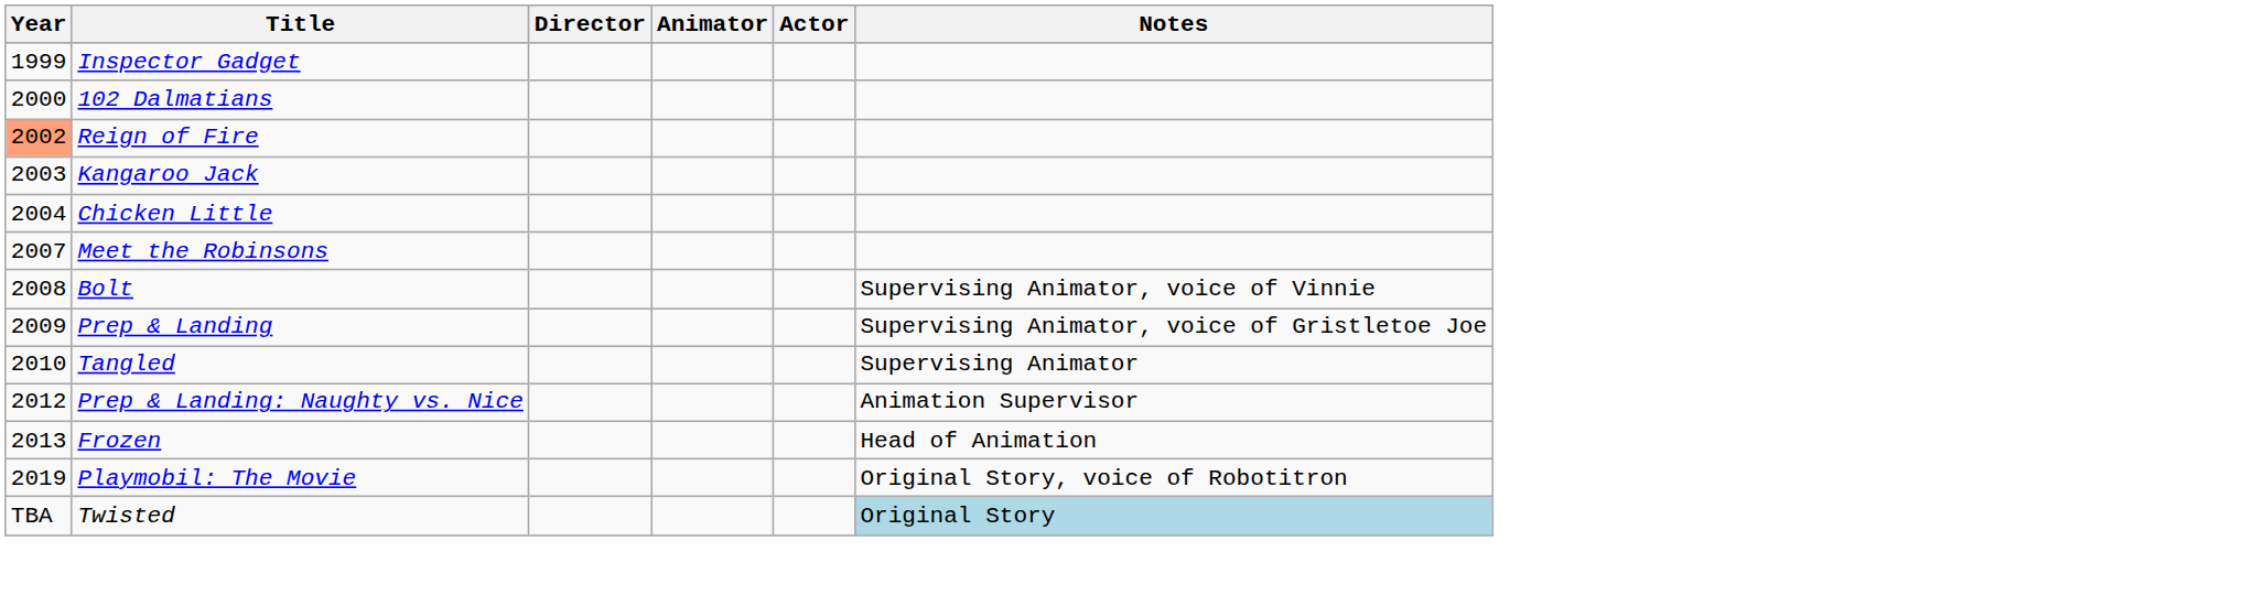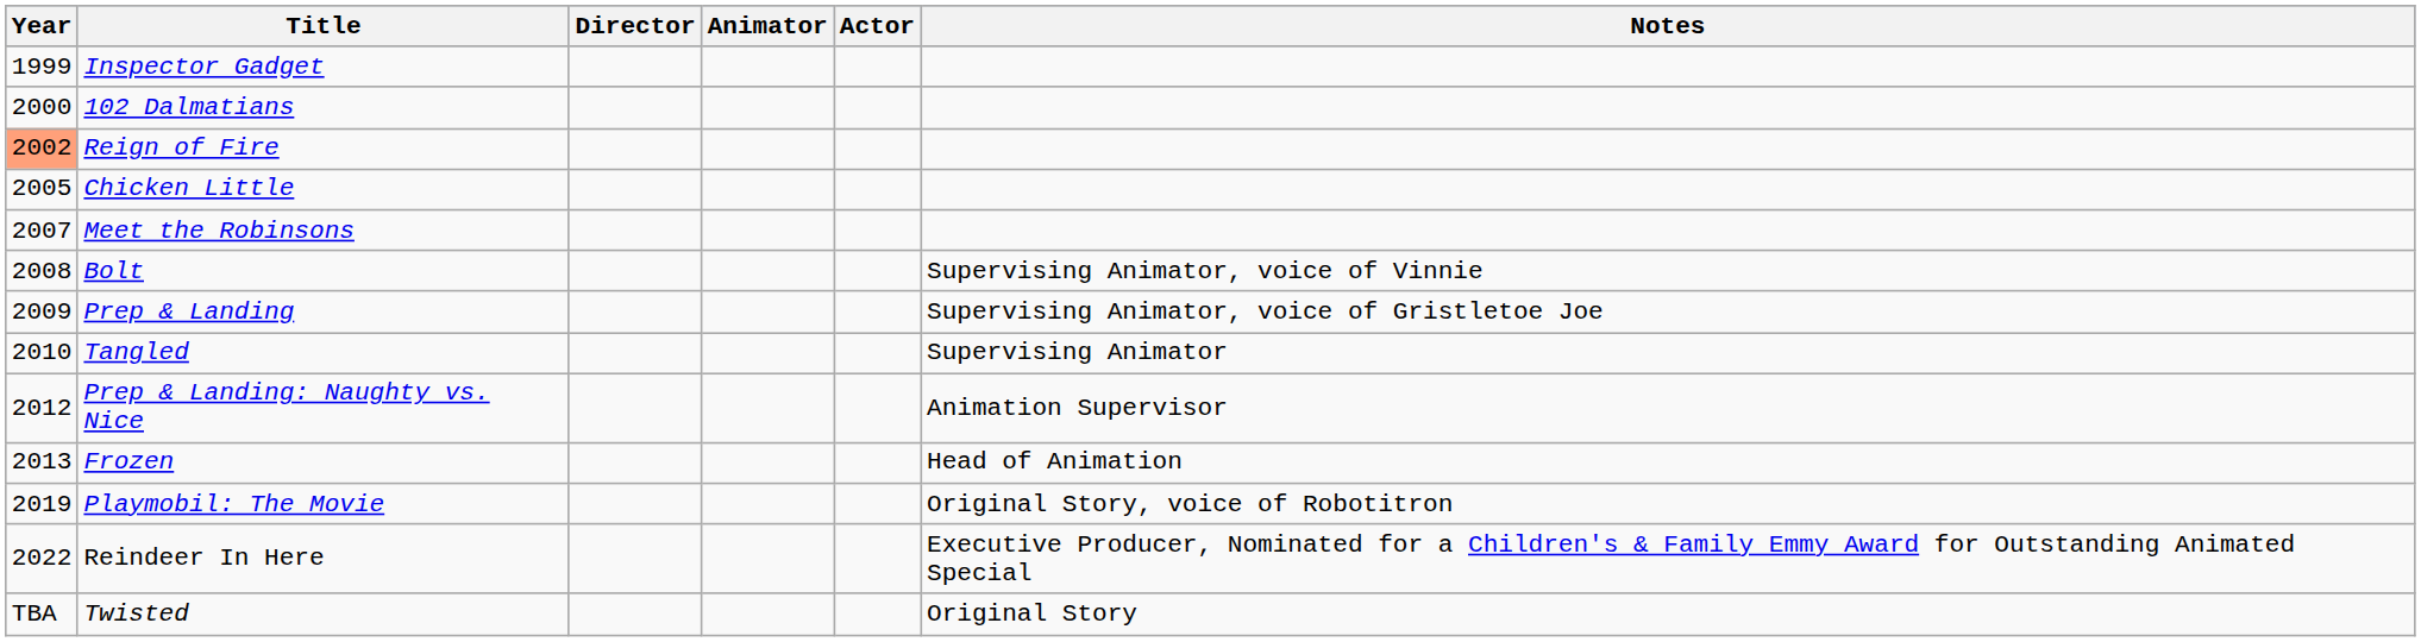 <table class="wikitable">
 <tr style="background:#b0c4de; text-align:center;">
 <th>Year</th>
 <th>Title</th>
 <th>Director</th>
 <th>Animator</th>
 <th>Actor</th>
 <th>Notes</th>
 </tr>
 <tr>
 <td>1999</td>
 <td><em><a href='#'>Inspector Gadget</a></em></td>
 <td></td>
 <td></td>
 <td></td>
 <td></td>
 </tr>
 <tr>
 <td>2000</td>
 <td><em><a href='#'>102 Dalmatians</a></em></td>
 <td></td>
 <td></td>
 <td></td>
 <td></td>
 </tr>
 <tr>
 <td style="background: lightsalmon;">2002</td>
 <td><em><a href='#'>Reign of Fire</a></em></td>
 <td></td>
 <td></td>
 <td></td>
 <td></td>
 </tr>
 <tr>
-<td>2003</td>
-<td><em><a href='#'>Kangaroo Jack</a></em></td>
-<td></td>
-<td></td>
-<td></td>
-<td></td>
-</tr>
-<tr>
-<td>2004</td>
+<td>2005</td>
 <td><em><a href='#'>Chicken Little</a></em></td>
 <td></td>
 <td></td>
 <td></td>
 <td></td>
 </tr>
 <tr>
 <td>2007</td>
 <td><em><a href='#'>Meet the Robinsons</a></em></td>
 <td></td>
 <td></td>
 <td></td>
 <td></td>
 </tr>
 <tr>
 <td>2008</td>
 <td><em><a href='#'>Bolt</a></em></td>
 <td></td>
 <td></td>
 <td></td>
 <td>Supervising Animator, voice of Vinnie</td>
 </tr>
 <tr>
 <td>2009</td>
 <td><em><a href='#'>Prep & Landing</a></em></td>
 <td></td>
 <td></td>
 <td></td>
 <td>Supervising Animator, voice of Gristletoe Joe</td>
 </tr>
 <tr>
 <td>2010</td>
 <td><em><a href='#'>Tangled</a></em></td>
 <td></td>
 <td></td>
 <td></td>
 <td>Supervising Animator</td>
 </tr>
 <tr>
 <td>2012</td>
 <td><em><a href='#'>Prep & Landing: Naughty vs. Nice</a></em></td>
 <td></td>
 <td></td>
 <td></td>
 <td>Animation Supervisor</td>
 </tr>
 <tr>
 <td>2013</td>
 <td><em><a href='#'>Frozen</a></em></td>
 <td></td>
 <td></td>
 <td></td>
 <td>Head of Animation</td>
 </tr>
 <tr>
 <td>2019</td>
 <td><em><a href='#'>Playmobil: The Movie</a></em></td>
 <td></td>
 <td></td>
 <td></td>
 <td>Original Story, voice of Robotitron</td>
 </tr>
 <tr>
+<td>2022</td>
+<td>Reindeer In Here</td>
+<td></td>
+<td></td>
+<td></td>
+<td>Executive Producer, Nominated for a <a href='#'>Children's & Family Emmy Award</a> for Outstanding Animated Special</td>
+</tr>
+<tr>
 <td>TBA</td>
 <td><em>Twisted</em></td>
 <td></td>
 <td></td>
 <td></td>
-<td style="background: lightblue;">Original Story</td>
+<td>Original Story</td>
 </tr>
 </table>
